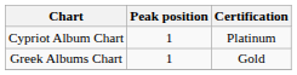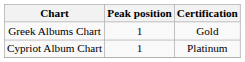 <table class="wikitable">
 <tr>
 <th align="left">Chart</th>
 <th align="left">Peak position</th>
 <th align="left">Certification</th>
 </tr>
 <tr>
+<td align="center">Greek Albums Chart</td>
+<td align="center">1</td>
+<td align="center">Gold</td>
+</tr>
+<tr>
 <td align="center">Cypriot Album Chart</td>
 <td align="center">1</td>
 <td align="center">Platinum</td>
 </tr>
 <tr>
-<td align="center">Greek Albums Chart</td>
-<td align="center">1</td>
-<td align="center">Gold</td>
-</tr>
-<tr>
 </tr>
 </table>
